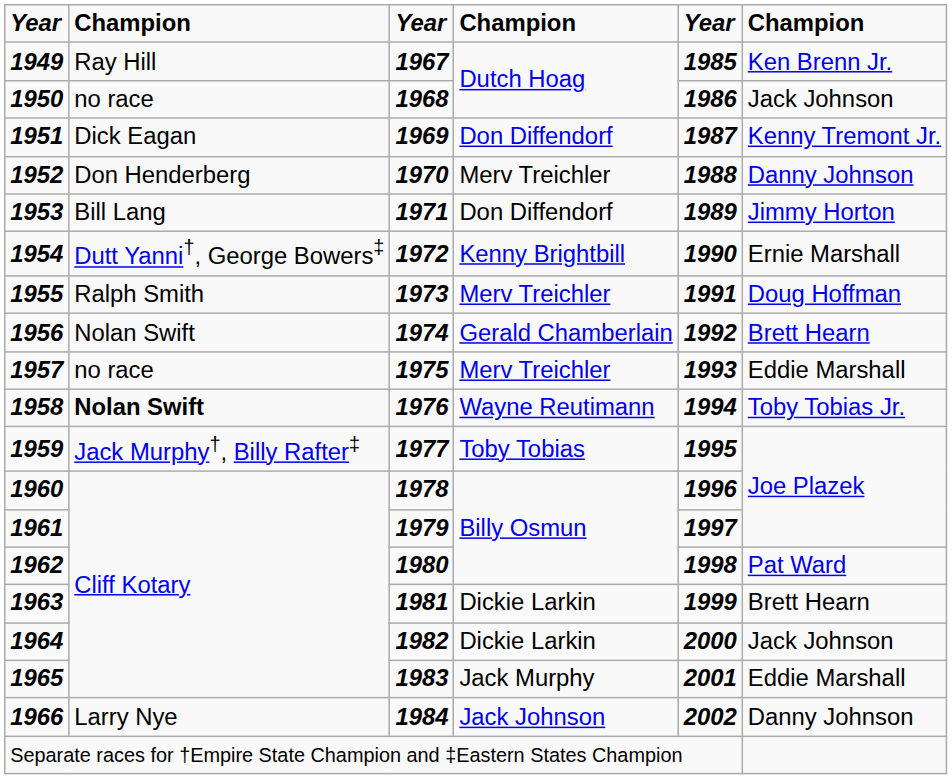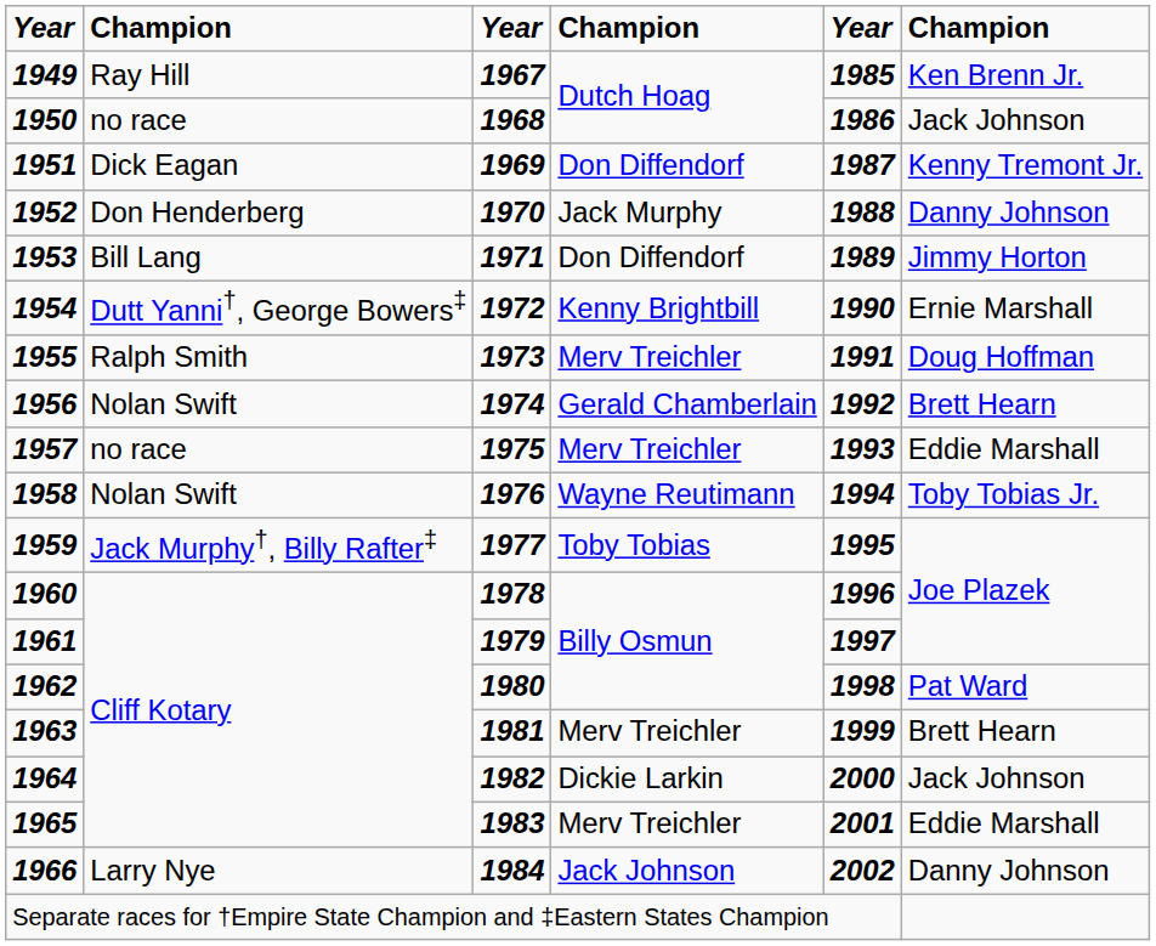 <table class="wikitable">
 <tr>
 <td><strong><em>Year</em></strong></td>
 <td><strong>Champion</strong></td>
 <td><strong><em>Year</em></strong></td>
 <td><strong>Champion</strong></td>
 <td><strong><em>Year</em></strong></td>
 <td><strong>Champion</strong></td>
 </tr>
 <tr>
 <td><strong><em>1949</em></strong></td>
 <td>Ray Hill</td>
 <td><strong><em>1967</em></strong></td>
 <td rowspan="2"><a href='#'>Dutch Hoag</a></td>
 <td><strong><em>1985</em></strong></td>
 <td><a href='#'>Ken Brenn Jr.</a></td>
 </tr>
 <tr>
 <td><strong><em>1950</em></strong></td>
 <td>no race</td>
 <td><strong><em>1968</em></strong></td>
 <td><strong><em>1986</em></strong></td>
 <td>Jack Johnson</td>
 </tr>
 <tr>
 <td><strong><em>1951</em></strong></td>
 <td>Dick  Eagan</td>
 <td><strong><em>1969</em></strong></td>
 <td><a href='#'>Don Diffendorf</a></td>
 <td><strong><em>1987</em></strong></td>
 <td><a href='#'>Kenny Tremont Jr.</a></td>
 </tr>
 <tr>
 <td><strong><em>1952</em></strong></td>
 <td>Don Henderberg</td>
 <td><strong><em>1970</em></strong></td>
-<td>Merv Treichler</td>
+<td>Jack  Murphy</td>
 <td><strong><em>1988</em></strong></td>
 <td><a href='#'>Danny Johnson</a></td>
 </tr>
 <tr>
 <td><strong><em>1953</em></strong></td>
 <td>Bill Lang</td>
 <td><strong><em>1971</em></strong></td>
 <td>Don Diffendorf</td>
 <td><strong><em>1989</em></strong></td>
 <td><a href='#'>Jimmy Horton</a></td>
 </tr>
 <tr>
 <td><strong><em>1954</em></strong></td>
 <td><a href='#'>Dutt Yanni</a><sup>†</sup>, George Bowers<sup>‡</sup></td>
 <td><strong><em>1972</em></strong></td>
 <td><a href='#'>Kenny Brightbill</a></td>
 <td><strong><em>1990</em></strong></td>
 <td>Ernie  Marshall</td>
 </tr>
 <tr>
 <td><strong><em>1955</em></strong></td>
 <td>Ralph Smith</td>
 <td><strong><em>1973</em></strong></td>
 <td><a href='#'>Merv Treichler</a></td>
 <td><strong><em>1991</em></strong></td>
 <td><a href='#'>Doug Hoffman</a></td>
 </tr>
 <tr>
 <td><strong><em>1956</em></strong></td>
 <td>Nolan  Swift</td>
 <td><strong><em>1974</em></strong></td>
 <td><a href='#'>Gerald Chamberlain</a></td>
 <td><strong><em>1992</em></strong></td>
 <td><a href='#'>Brett Hearn</a></td>
 </tr>
 <tr>
 <td><strong><em>1957</em></strong></td>
 <td>no race</td>
 <td><strong><em>1975</em></strong></td>
 <td><a href='#'>Merv Treichler</a></td>
 <td><strong><em>1993</em></strong></td>
 <td>Eddie Marshall</td>
 </tr>
 <tr>
 <td><strong><em>1958</em></strong></td>
-<td><strong>Nolan  Swift</strong></td>
+<td>Nolan  Swift</td>
 <td><strong><em>1976</em></strong></td>
 <td><a href='#'>Wayne Reutimann</a></td>
 <td><strong><em>1994</em></strong></td>
 <td><a href='#'>Toby Tobias Jr.</a></td>
 </tr>
 <tr>
 <td><strong><em>1959</em></strong></td>
 <td><a href='#'>Jack Murphy</a><sup>†</sup>, <a href='#'>Billy Rafter</a><sup>‡</sup></td>
 <td><strong><em>1977</em></strong></td>
 <td><a href='#'>Toby Tobias</a></td>
 <td><strong><em>1995</em></strong></td>
 <td rowspan="3"><a href='#'>Joe Plazek</a></td>
 </tr>
 <tr>
 <td><strong><em>1960</em></strong></td>
 <td rowspan="6"><a href='#'>Cliff Kotary</a></td>
 <td><strong><em>1978</em></strong></td>
 <td rowspan="3"><a href='#'>Billy Osmun</a></td>
 <td><strong><em>1996</em></strong></td>
 </tr>
 <tr>
 <td><strong><em>1961</em></strong></td>
 <td><strong><em>1979</em></strong></td>
 <td><strong><em>1997</em></strong></td>
 </tr>
 <tr>
 <td><strong><em>1962</em></strong></td>
 <td><strong><em>1980</em></strong></td>
 <td><strong><em>1998</em></strong></td>
 <td><a href='#'>Pat Ward</a></td>
 </tr>
 <tr>
 <td><strong><em>1963</em></strong></td>
 <td><strong><em>1981</em></strong></td>
-<td>Dickie Larkin</td>
+<td>Merv Treichler</td>
 <td><strong><em>1999</em></strong></td>
 <td>Brett Hearn</td>
 </tr>
 <tr>
 <td><strong><em>1964</em></strong></td>
 <td><strong><em>1982</em></strong></td>
 <td>Dickie Larkin</td>
 <td><strong><em>2000</em></strong></td>
 <td>Jack Johnson</td>
 </tr>
 <tr>
 <td><strong><em>1965</em></strong></td>
 <td><strong><em>1983</em></strong></td>
-<td>Jack  Murphy</td>
+<td>Merv Treichler</td>
 <td><strong><em>2001</em></strong></td>
 <td>Eddie Marshall</td>
 </tr>
 <tr>
 <td><strong><em>1966</em></strong></td>
 <td>Larry Nye</td>
 <td><strong><em>1984</em></strong></td>
 <td><a href='#'>Jack Johnson</a></td>
 <td><strong><em>2002</em></strong></td>
 <td>Danny Johnson</td>
 </tr>
 <tr>
 <td colspan=5><small>Separate races for †Empire State Champion and ‡Eastern States Champion</small></td>
 <td align=right colspan=1></td>
 </tr>
 </table>
